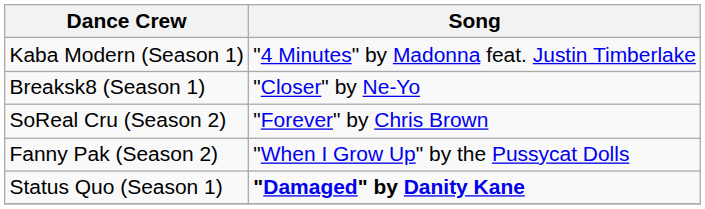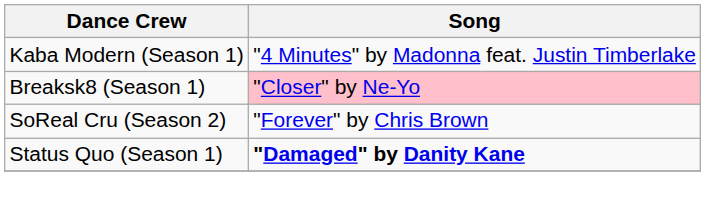 <table class="wikitable" border="1">
 <tr>
 <th>Dance Crew</th>
 <th>Song</th>
 </tr>
 <tr>
 <td>Kaba Modern (Season 1)</td>
 <td>"<a href='#'>4 Minutes</a>" by <a href='#'>Madonna</a> feat. <a href='#'>Justin Timberlake</a></td>
 </tr>
 <tr>
 <td>Breaksk8 (Season 1)</td>
-<td>"<a href='#'>Closer</a>" by <a href='#'>Ne-Yo</a></td>
+<td style="background: pink;">"<a href='#'>Closer</a>" by <a href='#'>Ne-Yo</a></td>
 </tr>
 <tr>
 <td>SoReal Cru (Season 2)</td>
 <td>"<a href='#'>Forever</a>" by <a href='#'>Chris Brown</a></td>
-</tr>
-<tr>
-<td>Fanny Pak (Season 2)</td>
-<td>"<a href='#'>When I Grow Up</a>" by the <a href='#'>Pussycat Dolls</a></td>
 </tr>
 <tr>
 <td>Status Quo (Season 1)</td>
 <td><strong>"<a href='#'>Damaged</a>" by <a href='#'>Danity Kane</a></strong></td>
 </tr>
 <tr>
 </tr>
 </table>
